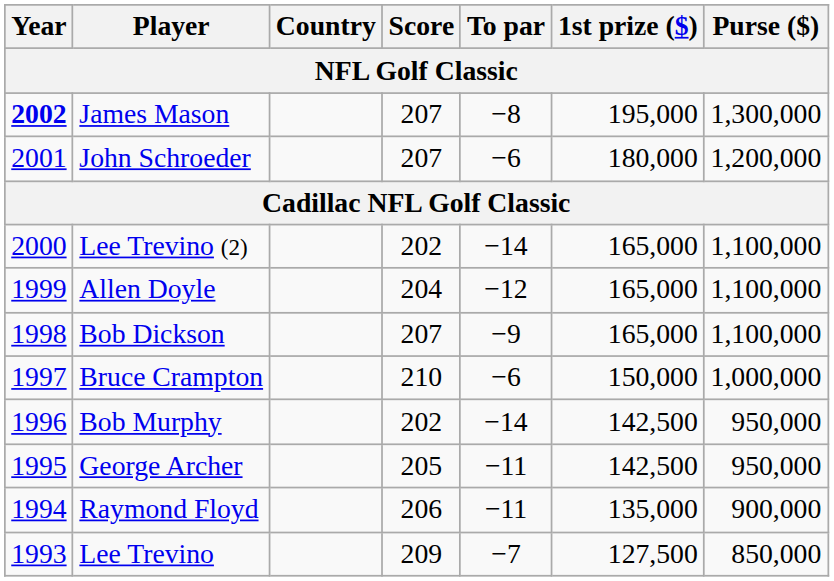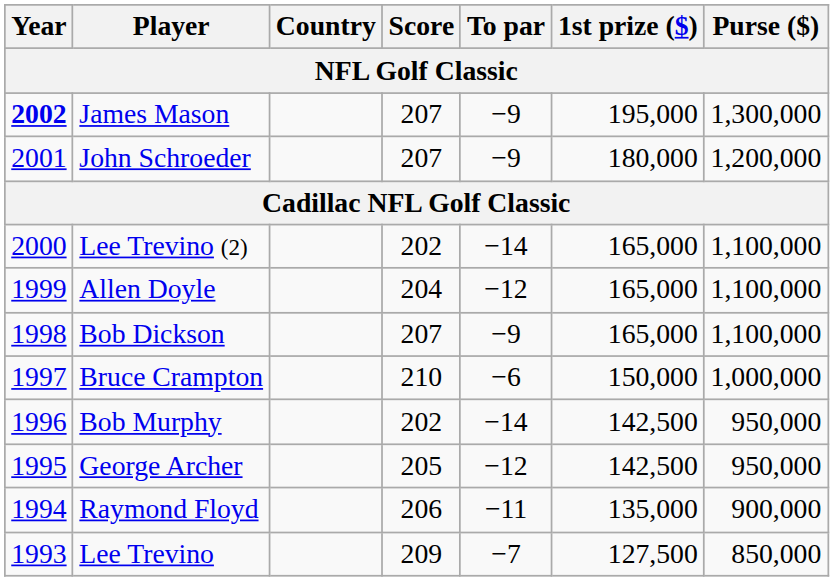 <table class="wikitable">
 <tr>
 <th>Year</th>
 <th>Player</th>
 <th>Country</th>
 <th>Score</th>
 <th>To par</th>
 <th>1st prize (<a href='#'>$</a>)</th>
 <th>Purse ($)</th>
 </tr>
 <tr>
 <th colspan=7>NFL Golf Classic</th>
 </tr>
 <tr>
 <td align=center><strong><a href='#'>2002</a></strong></td>
 <td><a href='#'>James Mason</a></td>
 <td></td>
 <td align=center>207</td>
-<td align=center>−8</td>
+<td align=center>−9</td>
 <td align=right>195,000</td>
 <td align=right>1,300,000</td>
 </tr>
 <tr>
 <td align=center><a href='#'>2001</a></td>
 <td><a href='#'>John Schroeder</a></td>
 <td></td>
 <td align=center>207</td>
-<td align=center>−6</td>
+<td align=center>−9</td>
 <td align=right>180,000</td>
 <td align=right>1,200,000</td>
 </tr>
 <tr>
 <th colspan=7>Cadillac NFL Golf Classic</th>
 </tr>
 <tr>
 <td align=center><a href='#'>2000</a></td>
 <td><a href='#'>Lee Trevino</a> <small>(2)</small></td>
 <td></td>
 <td align=center>202</td>
 <td align=center>−14</td>
 <td align=right>165,000</td>
 <td align=right>1,100,000</td>
 </tr>
 <tr>
 <td align=center><a href='#'>1999</a></td>
 <td><a href='#'>Allen Doyle</a></td>
 <td></td>
 <td align=center>204</td>
 <td align=center>−12</td>
 <td align=right>165,000</td>
 <td align=right>1,100,000</td>
 </tr>
 <tr>
 <td align=center><a href='#'>1998</a></td>
 <td><a href='#'>Bob Dickson</a></td>
 <td></td>
 <td align=center>207</td>
 <td align=center>−9</td>
 <td align=right>165,000</td>
 <td align=right>1,100,000</td>
 </tr>
 <tr>
 <td align=center><a href='#'>1997</a></td>
 <td><a href='#'>Bruce Crampton</a></td>
 <td></td>
 <td align=center>210</td>
 <td align=center>−6</td>
 <td align=right>150,000</td>
 <td align=right>1,000,000</td>
 </tr>
 <tr>
 <td align=center><a href='#'>1996</a></td>
 <td><a href='#'>Bob Murphy</a></td>
 <td></td>
 <td align=center>202</td>
 <td align=center>−14</td>
 <td align=right>142,500</td>
 <td align=right>950,000</td>
 </tr>
 <tr>
 <td align=center><a href='#'>1995</a></td>
 <td><a href='#'>George Archer</a></td>
 <td></td>
 <td align=center>205</td>
-<td align=center>−11</td>
+<td align=center>−12</td>
 <td align=right>142,500</td>
 <td align=right>950,000</td>
 </tr>
 <tr>
 <td align=center><a href='#'>1994</a></td>
 <td><a href='#'>Raymond Floyd</a></td>
 <td></td>
 <td align=center>206</td>
 <td align=center>−11</td>
 <td align=right>135,000</td>
 <td align=right>900,000</td>
 </tr>
 <tr>
 <td align=center><a href='#'>1993</a></td>
 <td><a href='#'>Lee Trevino</a></td>
 <td></td>
 <td align=center>209</td>
 <td align=center>−7</td>
 <td align=right>127,500</td>
 <td align=right>850,000</td>
 </tr>
 </table>
